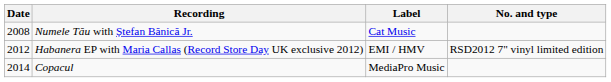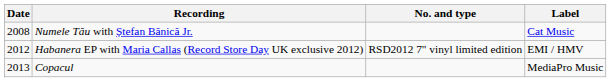 <table class="wikitable sortable">
 <tr>
 <th>Date</th>
 <th>Recording</th>
+<th>No. and type</th>
 <th>Label</th>
-<th>No. and type</th>
 </tr>
 <tr>
 <td>2008</td>
 <td><em>Numele Tău</em> with <a href='#'>Ștefan Bănică Jr.</a></td>
+<td></td>
 <td><a href='#'>Cat Music</a></td>
-<td></td>
 </tr>
 <tr>
 <td>2012</td>
 <td><em>Habanera</em> EP with <a href='#'>Maria Callas</a> (<a href='#'>Record Store Day</a> UK exclusive 2012)</td>
+<td>RSD2012 7" vinyl limited edition</td>
 <td>EMI / HMV</td>
-<td>RSD2012 7" vinyl limited edition</td>
 </tr>
 <tr>
-<td>2014</td>
+<td>2013</td>
 <td><em>Copacul</em></td>
+<td></td>
 <td>MediaPro Music</td>
-<td></td>
 </tr>
 </table>
